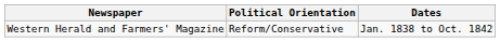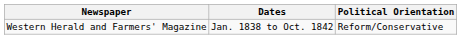 <table class="wikitable">
 <tr>
 <th>Newspaper</th>
+<th>Dates</th>
 <th>Political Orientation</th>
-<th>Dates</th>
 </tr>
 <tr>
 <td>Western Herald and Farmers' Magazine</td>
+<td>Jan. 1838 to Oct. 1842</td>
 <td>Reform/Conservative</td>
-<td>Jan. 1838 to Oct. 1842</td>
 </tr>
 </table>
